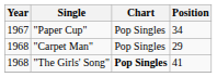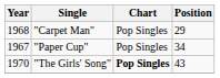 <table class="wikitable">
 <tr>
 <th>Year</th>
 <th>Single</th>
 <th>Chart</th>
 <th>Position</th>
 </tr>
 <tr>
+<td>1968</td>
+<td>"Carpet Man"</td>
+<td>Pop Singles</td>
+<td>29</td>
+</tr>
+<tr>
 <td>1967</td>
 <td>"Paper Cup"</td>
 <td>Pop Singles</td>
 <td>34</td>
 </tr>
 <tr>
-<td>1968</td>
-<td>"Carpet Man"</td>
-<td>Pop Singles</td>
-<td>29</td>
-</tr>
-<tr>
-<td>1968</td>
+<td>1970</td>
 <td>"The Girls' Song"</td>
 <td><strong>Pop Singles</strong></td>
-<td>41</td>
+<td>43</td>
 </tr>
 <tr>
 </tr>
 </table>
